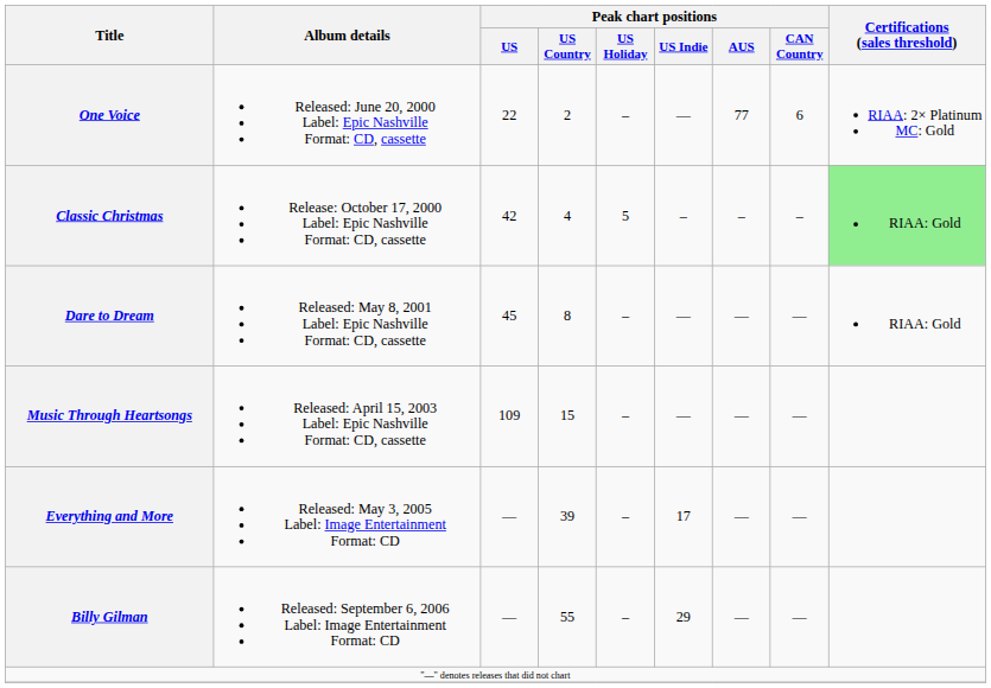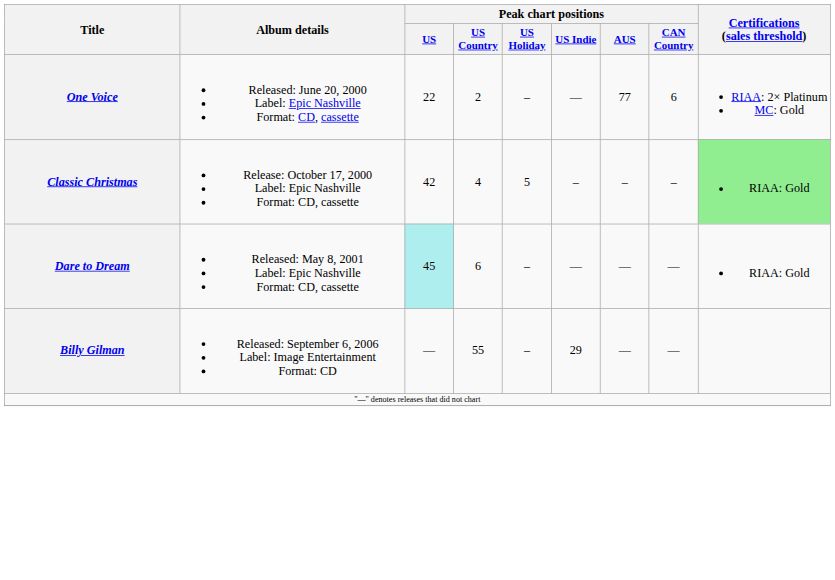 <table class="wikitable plainrowheaders" style="text-align:center;">
 <tr>
 <th rowspan="2" style="width:14em;">Title</th>
 <th rowspan="2" style="width:18em;">Album details</th>
 <th colspan="6">Peak chart positions</th>
 <th rowspan="2"><a href='#'>Certifications</a><br><span>(<a href='#'>sales threshold</a>)</span></th>
 </tr>
 <tr>
 <th scope="col" style="width:4em;font-size:90%;"><a href='#'>US</a><br></th>
 <th scope="col" style="width:4em;font-size:90%;"><a href='#'>US Country</a><br></th>
 <th scope="col" style="width:4em;font-size:90%;"><a href='#'>US Holiday</a><br></th>
 <th scope="col" style="width:4em;font-size:90%;"><a href='#'>US Indie</a><br></th>
 <th scope="col" style="width:4em;font-size:90%;"><a href='#'>AUS</a><br></th>
 <th scope="col" style="width:4em;font-size:90%;"><a href='#'>CAN Country</a><br></th>
 </tr>
 <tr>
 <th scope="row"><em><a href='#'>One Voice</a></em></th>
 <td><br><ul><li>Released: June 20, 2000</li><li>Label: <a href='#'>Epic Nashville</a></li><li>Format: <a href='#'>CD</a>, <a href='#'>cassette</a></li></ul></td>
 <td>22</td>
 <td>2</td>
 <td>–</td>
 <td>—</td>
 <td>77</td>
 <td>6</td>
 <td><br><ul><li><a href='#'>RIAA</a>: 2× Platinum</li><li><a href='#'>MC</a>: Gold</li></ul></td>
 </tr>
 <tr>
 <th scope="row"><em><a href='#'>Classic Christmas</a></em></th>
 <td><br><ul><li>Release: October 17, 2000</li><li>Label: Epic Nashville</li><li>Format: CD, cassette</li></ul></td>
 <td>42</td>
 <td>4</td>
 <td>5</td>
 <td>–</td>
 <td>–</td>
 <td>–</td>
 <td style="background: lightgreen;"><br><ul><li>RIAA: Gold</li></ul></td>
 </tr>
 <tr>
 <th scope="row"><em><a href='#'>Dare to Dream</a></em></th>
 <td><br><ul><li>Released: May 8, 2001</li><li>Label: Epic Nashville</li><li>Format: CD, cassette</li></ul></td>
-<td>45</td>
-<td>8</td>
+<td style="background: paleturquoise;">45</td>
+<td>6</td>
 <td>–</td>
 <td>—</td>
 <td>—</td>
 <td>—</td>
 <td><br><ul><li>RIAA: Gold</li></ul></td>
-</tr>
-<tr>
-<th scope="row"><em><a href='#'>Music Through Heartsongs</a></em></th>
-<td><br><ul><li>Released: April 15, 2003</li><li>Label: Epic Nashville</li><li>Format: CD, cassette</li></ul></td>
-<td>109</td>
-<td>15</td>
-<td>–</td>
-<td>—</td>
-<td>—</td>
-<td>—</td>
-<td></td>
-</tr>
-<tr>
-<th scope="row"><em><a href='#'>Everything and More</a></em></th>
-<td><br><ul><li>Released: May 3, 2005</li><li>Label: <a href='#'>Image Entertainment</a></li><li>Format: CD</li></ul></td>
-<td>—</td>
-<td>39</td>
-<td>–</td>
-<td>17</td>
-<td>—</td>
-<td>—</td>
-<td></td>
 </tr>
 <tr>
 <th scope="row"><em><a href='#'>Billy Gilman</a></em></th>
 <td><br><ul><li>Released: September 6, 2006</li><li>Label: Image Entertainment</li><li>Format: CD</li></ul></td>
 <td>—</td>
 <td>55</td>
 <td>–</td>
 <td>29</td>
 <td>—</td>
 <td>—</td>
 <td></td>
 </tr>
 <tr>
 <td colspan="9" style="font-size:8pt">"—" denotes releases that did not chart</td>
 </tr>
 <tr>
 </tr>
 </table>
